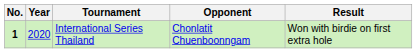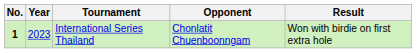 <table class="wikitable" style="font-size:95%;">
 <tr>
 <th>No.</th>
 <th>Year</th>
 <th>Tournament</th>
 <th>Opponent</th>
 <th>Result</th>
 </tr>
 <tr style="background:#D0F0C0;">
 <td align=center><strong>1</strong></td>
-<td><a href='#'>2020</a></td>
+<td><a href='#'>2023</a></td>
 <td><a href='#'>International Series Thailand</a></td>
 <td> <a href='#'>Chonlatit Chuenboonngam</a></td>
 <td>Won with birdie on first extra hole</td>
 </tr>
 </table>
